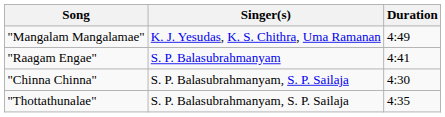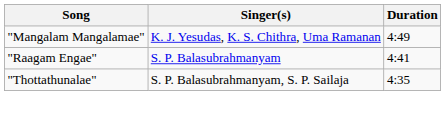 <table class="wikitable" style="font-size:95%;">
 <tr>
 <th>Song</th>
 <th>Singer(s)</th>
 <th>Duration</th>
 </tr>
 <tr>
 <td>"Mangalam Mangalamae"</td>
 <td><a href='#'>K. J. Yesudas</a>, <a href='#'>K. S. Chithra</a>, <a href='#'>Uma Ramanan</a></td>
 <td>4:49</td>
 </tr>
 <tr>
 <td>"Raagam Engae"</td>
 <td><a href='#'>S. P. Balasubrahmanyam</a></td>
 <td>4:41</td>
 </tr>
 <tr>
-<td>"Chinna Chinna"</td>
-<td>S. P. Balasubrahmanyam, <a href='#'>S. P. Sailaja</a></td>
-<td>4:30</td>
-</tr>
-<tr>
 <td>"Thottathunalae"</td>
 <td>S. P. Balasubrahmanyam, S. P. Sailaja</td>
 <td>4:35</td>
 </tr>
 </table>
